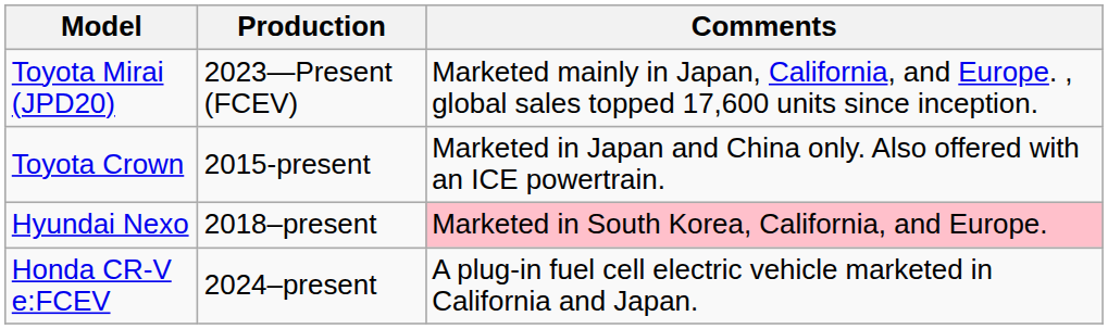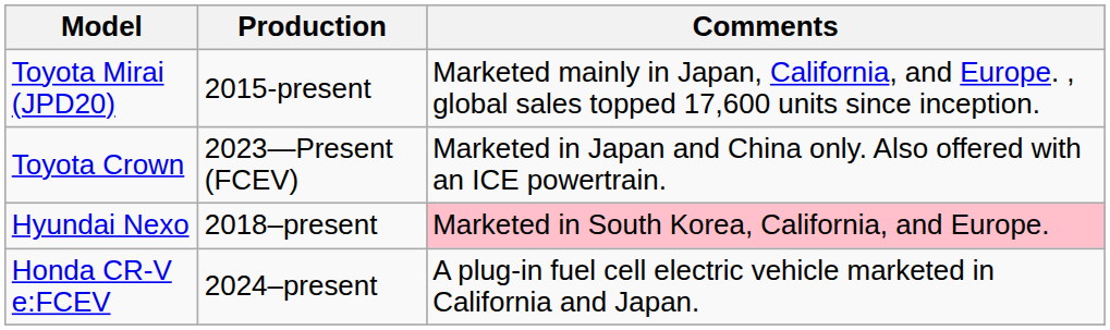 <table class="wikitable mw-collapsible" style="margin: 1em auto 1em auto">
 <tr>
 <th>Model</th>
 <th>Production</th>
 <th>Comments</th>
 </tr>
 <tr>
 <td><a href='#'>Toyota Mirai (JPD20)</a></td>
-<td>2023—Present (FCEV)</td>
+<td>2015-present</td>
 <td>Marketed mainly in Japan, <a href='#'>California</a>, and <a href='#'>Europe</a>. , global sales topped 17,600 units since inception.</td>
 </tr>
 <tr>
 <td><a href='#'>Toyota Crown</a></td>
-<td>2015-present</td>
+<td>2023—Present (FCEV)</td>
 <td>Marketed in Japan and China only. Also offered with an ICE powertrain.</td>
 </tr>
 <tr>
 <td><a href='#'>Hyundai Nexo</a></td>
 <td>2018–present</td>
 <td style="background: pink;">Marketed in South Korea, California, and Europe.</td>
 </tr>
 <tr>
 <td><a href='#'>Honda CR-V e:FCEV</a></td>
 <td>2024–present</td>
 <td>A plug-in fuel cell electric vehicle marketed in California and Japan.</td>
 </tr>
 </table>
